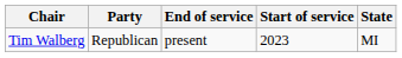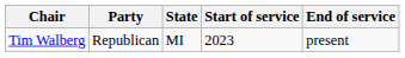 <table class=wikitable>
 <tr>
 <th>Chair</th>
 <th>Party</th>
+<th>State</th>
+<th>Start of service</th>
 <th>End of service</th>
-<th>Start of service</th>
-<th>State</th>
 </tr>
 <tr>
 <td><a href='#'>Tim Walberg</a></td>
 <td>Republican</td>
+<td>MI</td>
+<td>2023</td>
 <td>present</td>
-<td>2023</td>
-<td>MI</td>
 </tr>
 </table>
